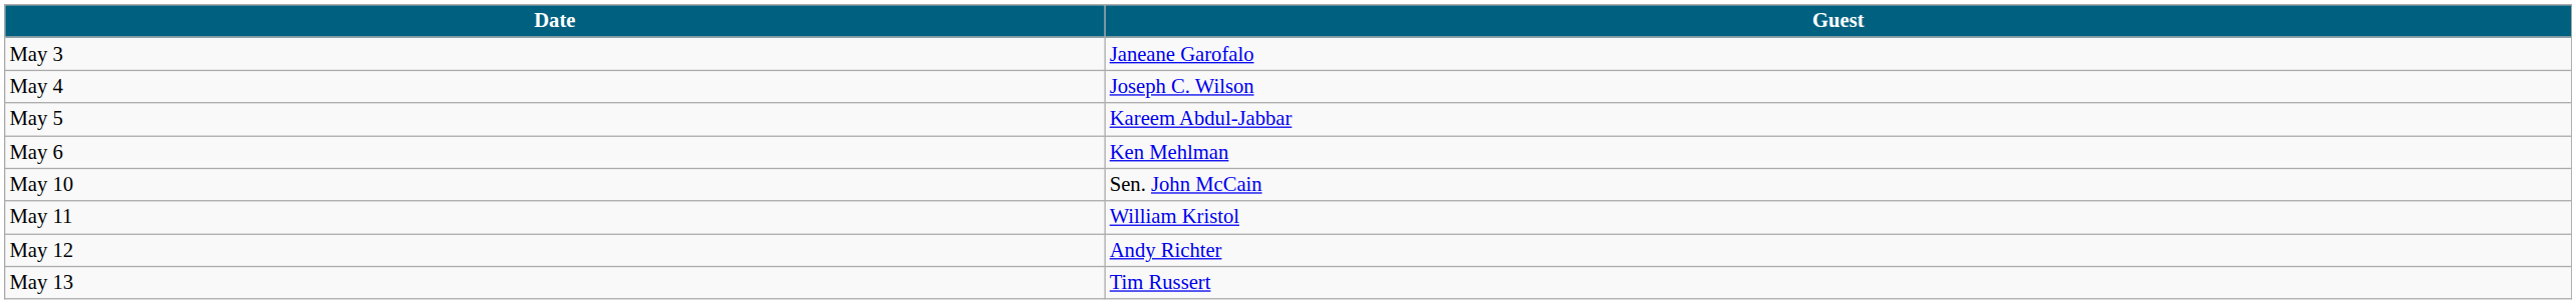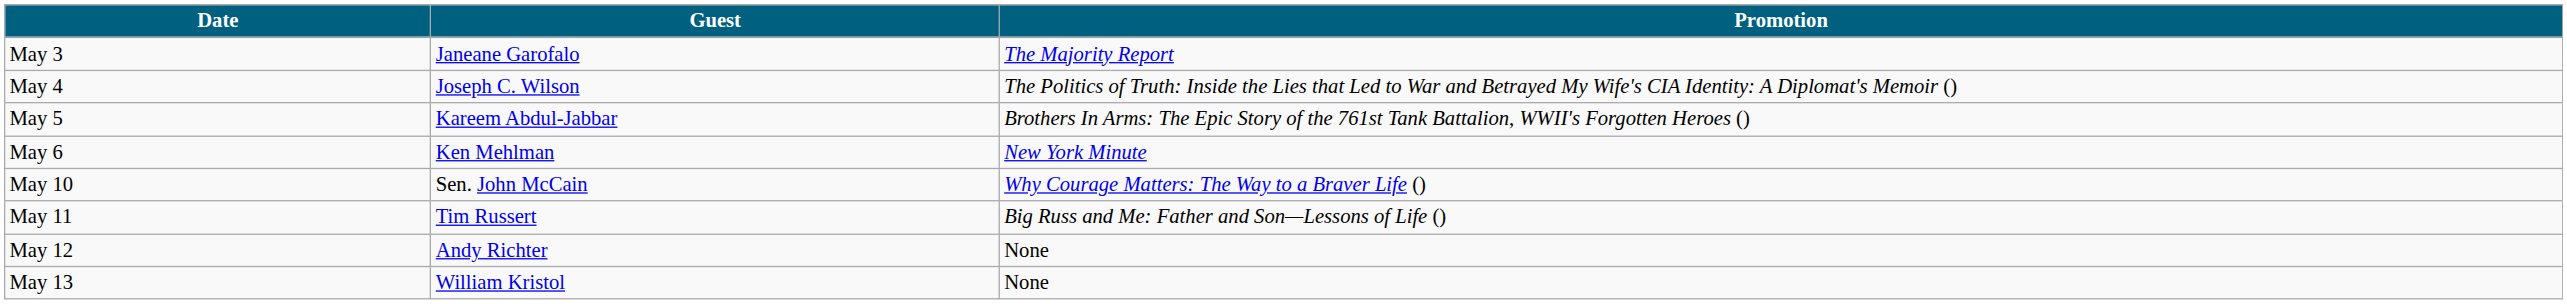 <table class="wikitable" width="100%">
 <tr bgcolor="#CCCCCC">
 <th width="15%" style="background:#006080; color:#FFFFFF">Date</th>
 <th width="20%" style="background:#006080; color:#FFFFFF">Guest</th>
+<th width="55%" style="background:#006080; color:#FFFFFF">Promotion</th>
 </tr>
 <tr>
 <td>May 3</td>
 <td><a href='#'>Janeane Garofalo</a></td>
+<td><em><a href='#'>The Majority Report</a></em></td>
 </tr>
 <tr>
 <td>May 4</td>
 <td><a href='#'>Joseph C. Wilson</a></td>
+<td><em>The Politics of Truth: Inside the Lies that Led to War and Betrayed My Wife's CIA Identity: A Diplomat's Memoir</em> ()</td>
 </tr>
 <tr>
 <td>May 5</td>
 <td><a href='#'>Kareem Abdul-Jabbar</a></td>
+<td><em>Brothers In Arms: The Epic Story of the 761st Tank Battalion, WWII's Forgotten Heroes</em> ()</td>
 </tr>
 <tr>
 <td>May 6</td>
 <td><a href='#'>Ken Mehlman</a></td>
+<td><em><a href='#'>New York Minute</a></em></td>
 </tr>
 <tr>
 <td>May 10</td>
 <td>Sen. <a href='#'>John McCain</a></td>
+<td><em><a href='#'>Why Courage Matters: The Way to a Braver Life</a></em> ()</td>
 </tr>
 <tr>
 <td>May 11</td>
-<td><a href='#'>William Kristol</a></td>
+<td><a href='#'>Tim Russert</a></td>
+<td><em>Big Russ and Me: Father and Son—Lessons of Life</em> ()</td>
 </tr>
 <tr>
 <td>May 12</td>
 <td><a href='#'>Andy Richter</a></td>
+<td>None</td>
 </tr>
 <tr>
 <td>May 13</td>
-<td><a href='#'>Tim Russert</a></td>
+<td><a href='#'>William Kristol</a></td>
+<td>None</td>
 </tr>
 </table>
